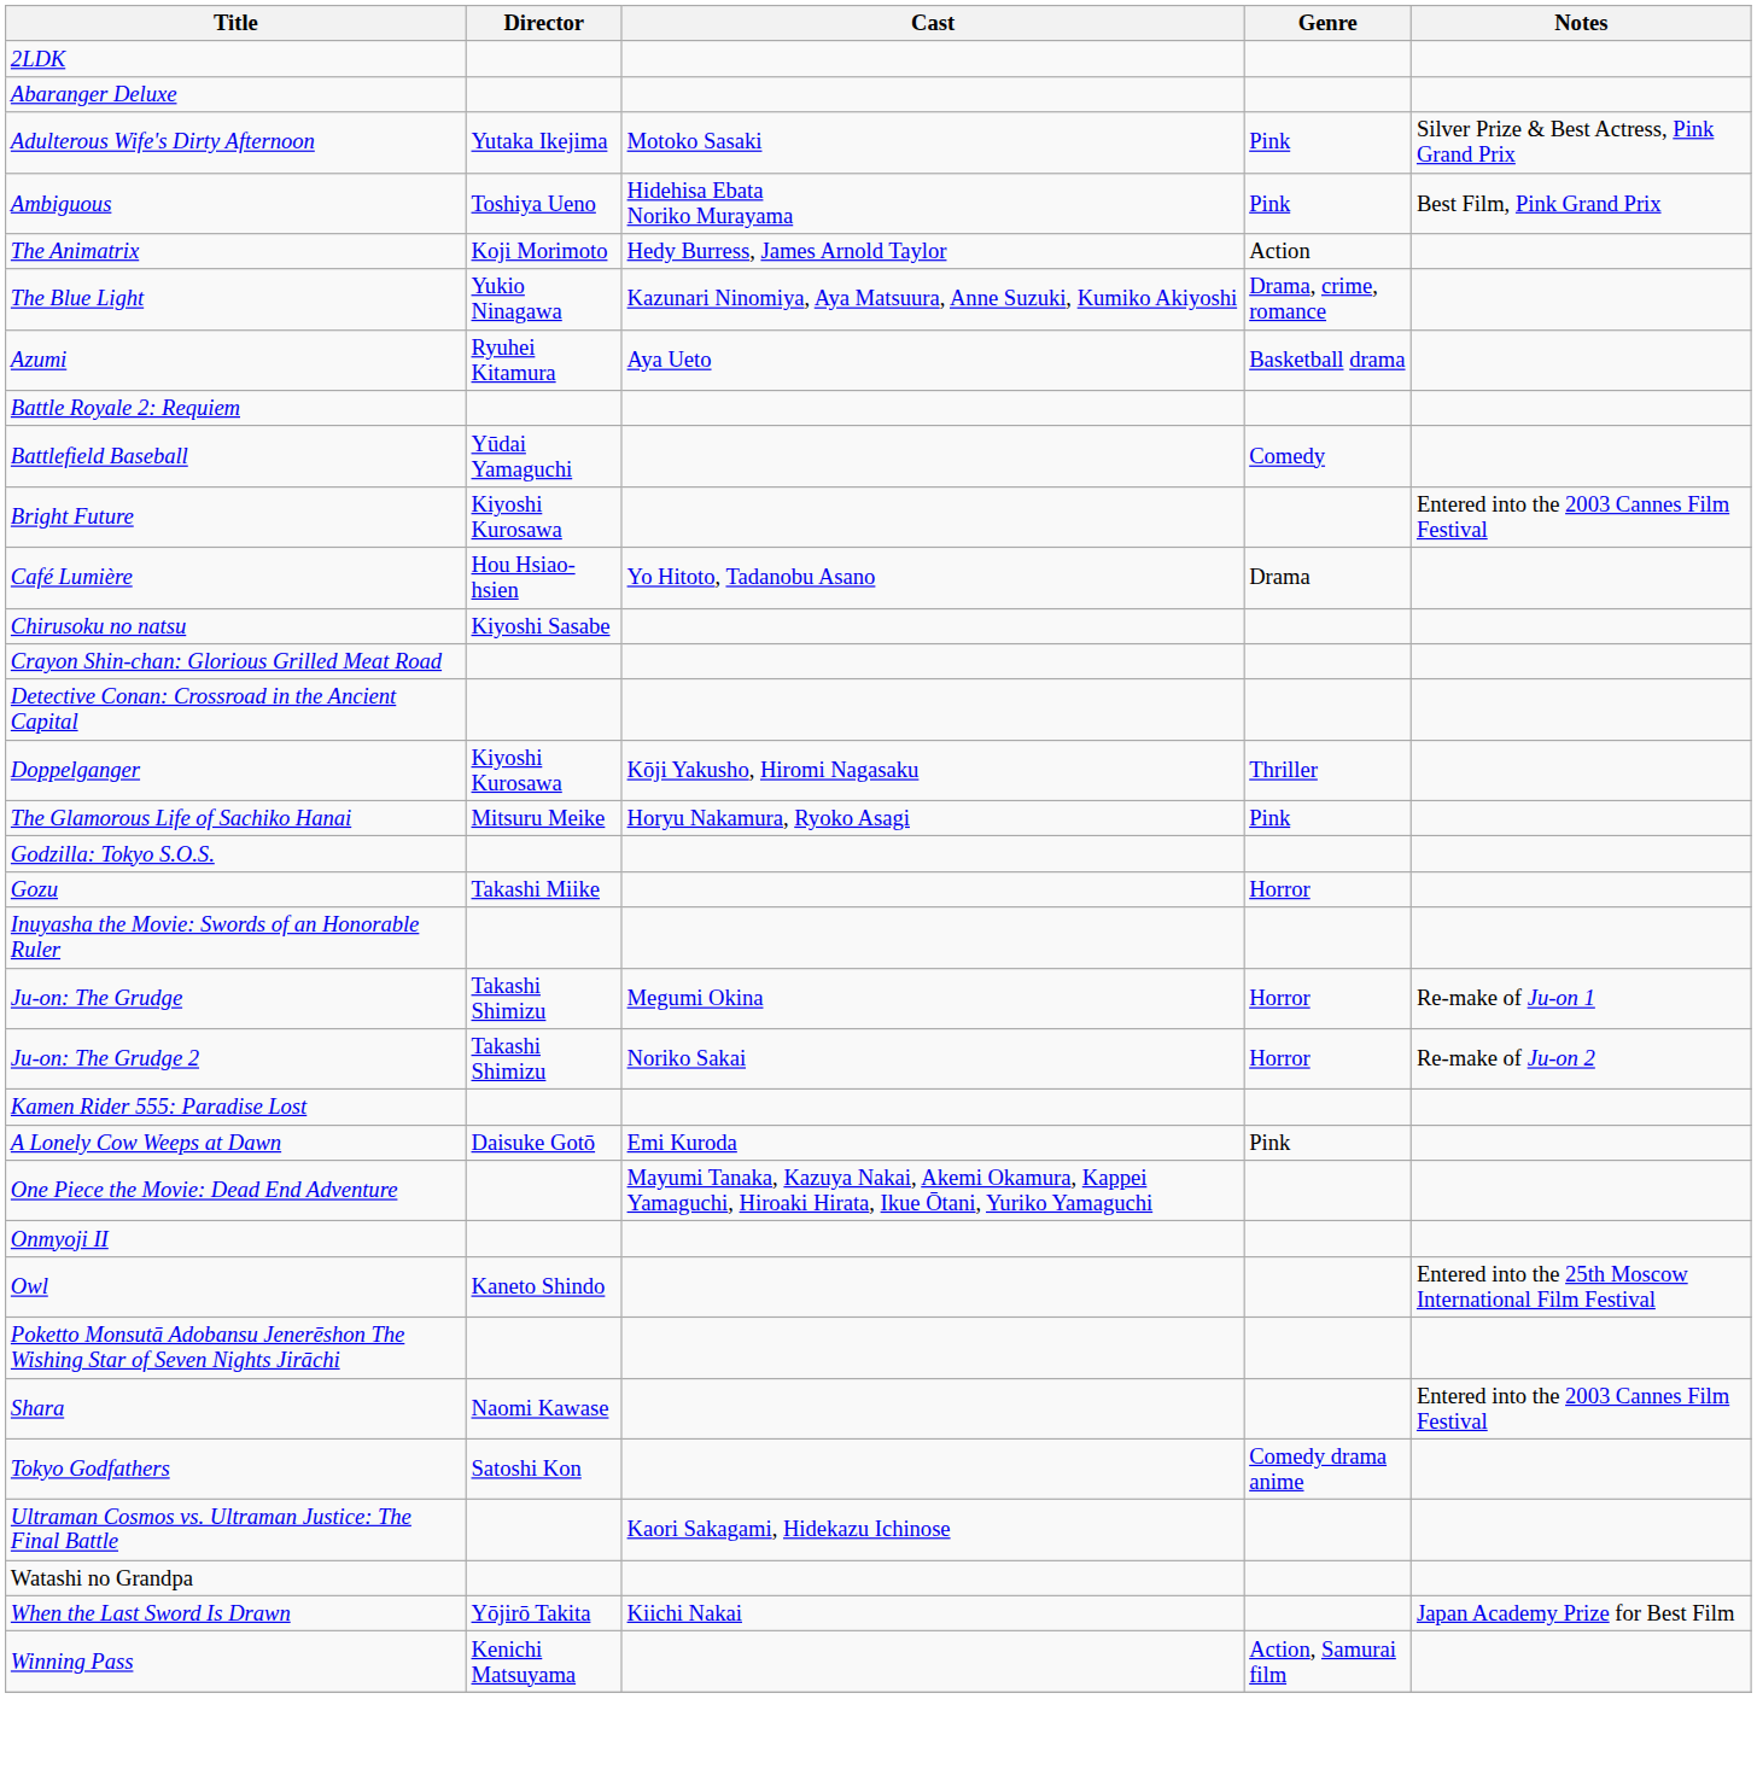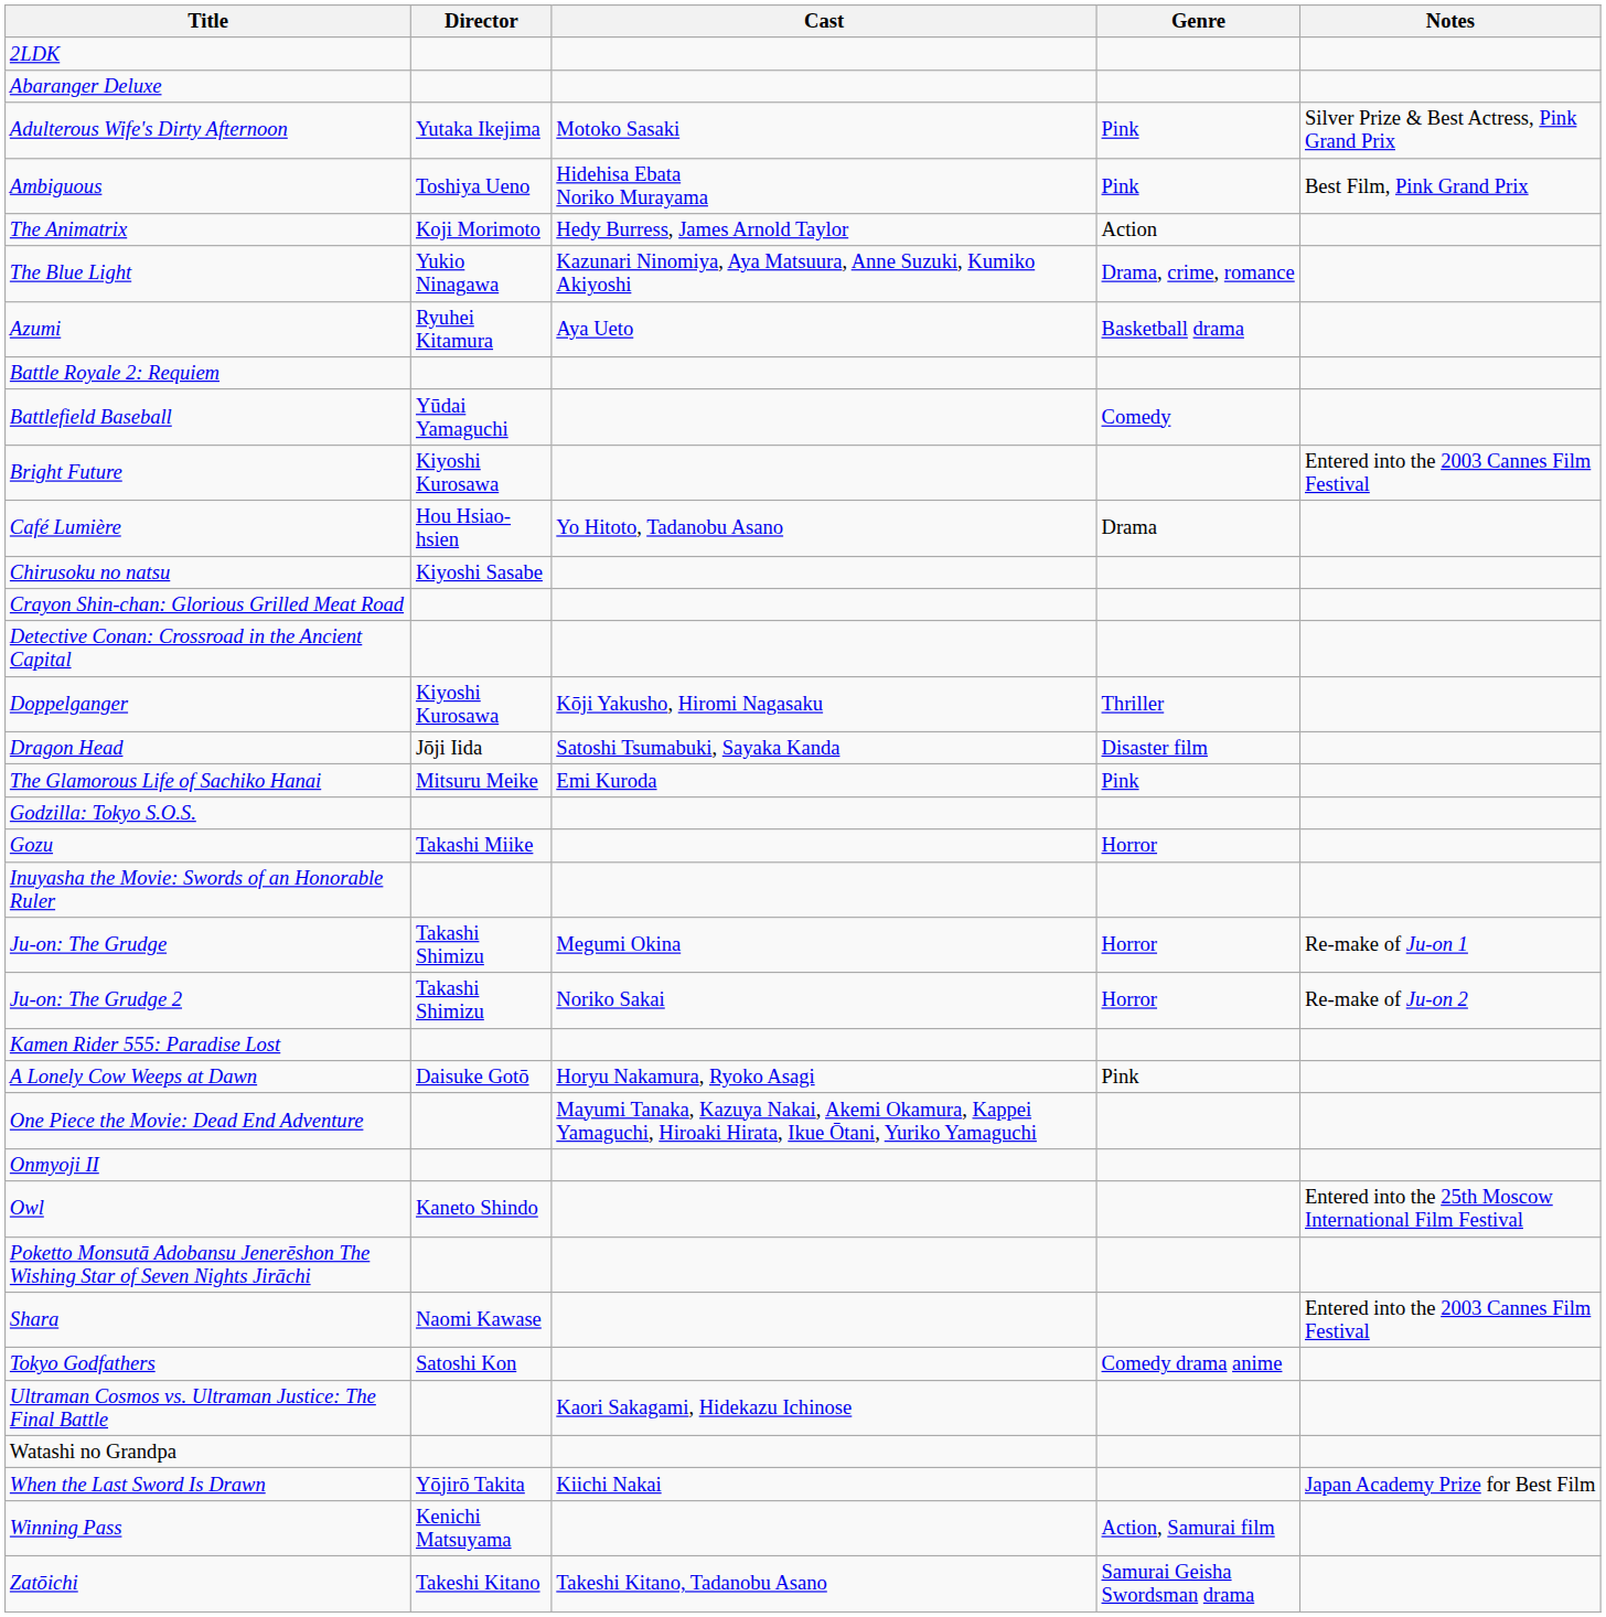 <table class="wikitable sortable">
 <tr>
 <th>Title</th>
 <th>Director</th>
 <th>Cast</th>
 <th>Genre</th>
 <th>Notes</th>
 </tr>
 <tr>
 <td><em><a href='#'>2LDK</a></em></td>
 <td></td>
 <td></td>
 <td></td>
 <td></td>
 </tr>
 <tr>
 <td><em><a href='#'>Abaranger Deluxe</a></em></td>
 <td></td>
 <td></td>
 <td></td>
 <td></td>
 </tr>
 <tr>
 <td><em><a href='#'>Adulterous Wife's Dirty Afternoon</a></em></td>
 <td><a href='#'>Yutaka Ikejima</a></td>
 <td><a href='#'>Motoko Sasaki</a></td>
 <td><a href='#'>Pink</a></td>
 <td>Silver Prize & Best Actress, <a href='#'>Pink Grand Prix</a></td>
 </tr>
 <tr>
 <td><em><a href='#'>Ambiguous</a></em></td>
 <td><a href='#'>Toshiya Ueno</a></td>
 <td><a href='#'>Hidehisa Ebata</a><br><a href='#'>Noriko Murayama</a></td>
 <td><a href='#'>Pink</a></td>
 <td>Best Film, <a href='#'>Pink Grand Prix</a></td>
 </tr>
 <tr>
 <td><em><a href='#'>The Animatrix</a></em></td>
 <td><a href='#'>Koji Morimoto</a></td>
 <td><a href='#'>Hedy Burress</a>, <a href='#'>James Arnold Taylor</a></td>
 <td>Action</td>
 <td></td>
 </tr>
 <tr>
 <td><em><a href='#'>The Blue Light</a></em></td>
 <td><a href='#'>Yukio Ninagawa</a></td>
 <td><a href='#'>Kazunari Ninomiya</a>, <a href='#'>Aya Matsuura</a>, <a href='#'>Anne Suzuki</a>, <a href='#'>Kumiko Akiyoshi</a></td>
 <td><a href='#'>Drama</a>, <a href='#'>crime</a>, <a href='#'>romance</a></td>
 </tr>
 <tr>
 <td><em><a href='#'>Azumi</a></em></td>
 <td><a href='#'>Ryuhei Kitamura</a></td>
 <td><a href='#'>Aya Ueto</a></td>
 <td><a href='#'>Basketball</a> <a href='#'>drama</a></td>
 <td></td>
 </tr>
 <tr>
 <td><em><a href='#'>Battle Royale 2: Requiem</a></em></td>
 <td></td>
 <td></td>
 <td></td>
 <td></td>
 </tr>
 <tr>
 <td><em><a href='#'>Battlefield Baseball</a></em></td>
 <td><a href='#'>Yūdai Yamaguchi</a></td>
 <td></td>
 <td><a href='#'>Comedy</a></td>
 <td></td>
 </tr>
 <tr>
 <td><em><a href='#'>Bright Future</a></em></td>
 <td><a href='#'>Kiyoshi Kurosawa</a></td>
 <td></td>
 <td></td>
 <td>Entered into the <a href='#'>2003 Cannes Film Festival</a></td>
 </tr>
 <tr>
 <td><em><a href='#'>Café Lumière</a></em></td>
 <td><a href='#'>Hou Hsiao-hsien</a></td>
 <td><a href='#'>Yo Hitoto</a>, <a href='#'>Tadanobu Asano</a></td>
 <td>Drama</td>
 <td></td>
 </tr>
 <tr>
 <td><em><a href='#'>Chirusoku no natsu</a></em></td>
 <td><a href='#'>Kiyoshi Sasabe</a></td>
 <td></td>
 <td></td>
 <td></td>
 </tr>
 <tr>
 <td><em><a href='#'>Crayon Shin-chan: Glorious Grilled Meat Road</a></em></td>
 <td></td>
 <td></td>
 <td></td>
 <td></td>
 </tr>
 <tr>
 <td><em><a href='#'>Detective Conan: Crossroad in the Ancient Capital</a></em></td>
 <td></td>
 <td></td>
 <td></td>
 <td></td>
 </tr>
 <tr>
 <td><em><a href='#'>Doppelganger</a></em></td>
 <td><a href='#'>Kiyoshi Kurosawa</a></td>
 <td><a href='#'>Kōji Yakusho</a>, <a href='#'>Hiromi Nagasaku</a></td>
 <td><a href='#'>Thriller</a></td>
 <td></td>
 </tr>
 <tr>
+<td><em><a href='#'>Dragon Head</a></em></td>
+<td>Jōji Iida</td>
+<td><a href='#'>Satoshi Tsumabuki</a>, <a href='#'>Sayaka Kanda</a></td>
+<td><a href='#'>Disaster film</a></td>
+<td></td>
+</tr>
+<tr>
 <td><em><a href='#'>The Glamorous Life of Sachiko Hanai</a></em></td>
 <td><a href='#'>Mitsuru Meike</a></td>
-<td><a href='#'>Horyu Nakamura</a>, <a href='#'>Ryoko Asagi</a></td>
+<td><a href='#'>Emi Kuroda</a></td>
 <td><a href='#'>Pink</a></td>
 <td></td>
 </tr>
 <tr>
 <td><em><a href='#'>Godzilla: Tokyo S.O.S.</a></em></td>
 <td></td>
 <td></td>
 <td></td>
 <td></td>
 </tr>
 <tr>
 <td><em><a href='#'>Gozu</a></em></td>
 <td><a href='#'>Takashi Miike</a></td>
 <td></td>
 <td><a href='#'>Horror</a></td>
 <td></td>
 </tr>
 <tr>
 <td><em><a href='#'>Inuyasha the Movie: Swords of an Honorable Ruler</a></em></td>
 <td></td>
 <td></td>
 <td></td>
 <td></td>
 </tr>
 <tr>
 <td><em><a href='#'>Ju-on: The Grudge</a></em></td>
 <td><a href='#'>Takashi Shimizu</a></td>
 <td><a href='#'>Megumi Okina</a></td>
 <td><a href='#'>Horror</a></td>
 <td>Re-make of <em><a href='#'>Ju-on 1</a></em></td>
 </tr>
 <tr>
 <td><em><a href='#'>Ju-on: The Grudge 2</a></em></td>
 <td><a href='#'>Takashi Shimizu</a></td>
 <td><a href='#'>Noriko Sakai</a></td>
 <td><a href='#'>Horror</a></td>
 <td>Re-make of <em><a href='#'>Ju-on 2</a></em></td>
 </tr>
 <tr>
 <td><em><a href='#'>Kamen Rider 555: Paradise Lost</a></em></td>
 <td></td>
 <td></td>
 <td></td>
 <td></td>
 </tr>
 <tr>
 <td><em><a href='#'>A Lonely Cow Weeps at Dawn</a></em></td>
 <td><a href='#'>Daisuke Gotō</a></td>
-<td><a href='#'>Emi Kuroda</a></td>
+<td><a href='#'>Horyu Nakamura</a>, <a href='#'>Ryoko Asagi</a></td>
 <td>Pink</td>
 <td></td>
 </tr>
 <tr>
 <td><em><a href='#'>One Piece the Movie: Dead End Adventure</a></em></td>
 <td></td>
 <td><a href='#'>Mayumi Tanaka</a>, <a href='#'>Kazuya Nakai</a>, <a href='#'>Akemi Okamura</a>, <a href='#'>Kappei Yamaguchi</a>, <a href='#'>Hiroaki Hirata</a>, <a href='#'>Ikue Ōtani</a>, <a href='#'>Yuriko Yamaguchi</a></td>
 <td></td>
 <td></td>
 </tr>
 <tr>
 <td><em><a href='#'>Onmyoji II</a></em></td>
 <td></td>
 <td></td>
 <td></td>
 <td></td>
 </tr>
 <tr>
 <td><em><a href='#'>Owl</a></em></td>
 <td><a href='#'>Kaneto Shindo</a></td>
 <td></td>
 <td></td>
 <td>Entered into the <a href='#'>25th Moscow International Film Festival</a></td>
 </tr>
 <tr>
 <td><em><a href='#'>Poketto Monsutā Adobansu Jenerēshon The Wishing Star of Seven Nights Jirāchi</a></em></td>
 <td></td>
 <td></td>
 <td></td>
 <td></td>
 </tr>
 <tr>
 <td><em><a href='#'>Shara</a></em></td>
 <td><a href='#'>Naomi Kawase</a></td>
 <td></td>
 <td></td>
 <td>Entered into the <a href='#'>2003 Cannes Film Festival</a></td>
 </tr>
 <tr>
 <td><em><a href='#'>Tokyo Godfathers</a></em></td>
 <td><a href='#'>Satoshi Kon</a></td>
 <td></td>
 <td><a href='#'>Comedy drama</a> <a href='#'>anime</a></td>
 <td></td>
 </tr>
 <tr>
 <td><em><a href='#'>Ultraman Cosmos vs. Ultraman Justice: The Final Battle</a></em></td>
 <td></td>
 <td><a href='#'>Kaori Sakagami</a>, <a href='#'>Hidekazu Ichinose</a></td>
 <td></td>
 <td></td>
 </tr>
 <tr>
 <td>Watashi no Grandpa</td>
 <td></td>
 <td></td>
 <td></td>
 <td></td>
 </tr>
 <tr>
 <td><em><a href='#'>When the Last Sword Is Drawn</a></em></td>
 <td><a href='#'>Yōjirō Takita</a></td>
 <td><a href='#'>Kiichi Nakai</a></td>
 <td></td>
 <td><a href='#'>Japan Academy Prize</a> for Best Film</td>
 </tr>
 <tr>
 <td><em><a href='#'>Winning Pass</a></em></td>
 <td><a href='#'>Kenichi Matsuyama</a></td>
 <td></td>
 <td><a href='#'>Action</a>, <a href='#'>Samurai film</a></td>
 <td></td>
 </tr>
 <tr>
+<td><em><a href='#'>Zatōichi</a></em></td>
+<td><a href='#'>Takeshi Kitano</a></td>
+<td><a href='#'>Takeshi Kitano, Tadanobu Asano</a></td>
+<td><a href='#'>Samurai Geisha Swordsman</a> <a href='#'>drama</a></td>
+<td></td>
+</tr>
+<tr>
 </tr>
 </table>
